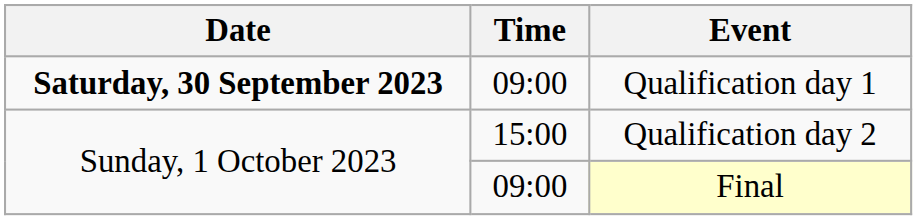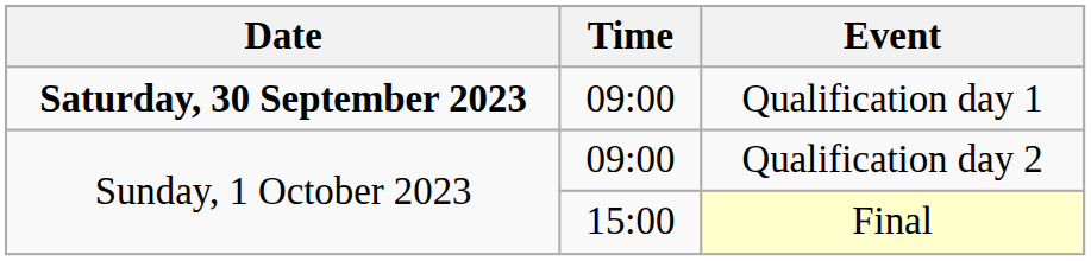 <table class = "wikitable" style="text-align:center;">
 <tr>
 <th width=220>Date</th>
 <th width=50>Time</th>
 <th width=150>Event</th>
 </tr>
 <tr>
 <td><strong>Saturday, 30 September 2023</strong></td>
 <td>09:00</td>
 <td>Qualification day 1</td>
 </tr>
 <tr>
 <td rowspan=2>Sunday, 1 October 2023</td>
-<td>15:00</td>
+<td>09:00</td>
 <td>Qualification day 2</td>
 </tr>
 <tr>
-<td>09:00</td>
+<td>15:00</td>
 <td bgcolor=ffffcc>Final</td>
 </tr>
 </table>
